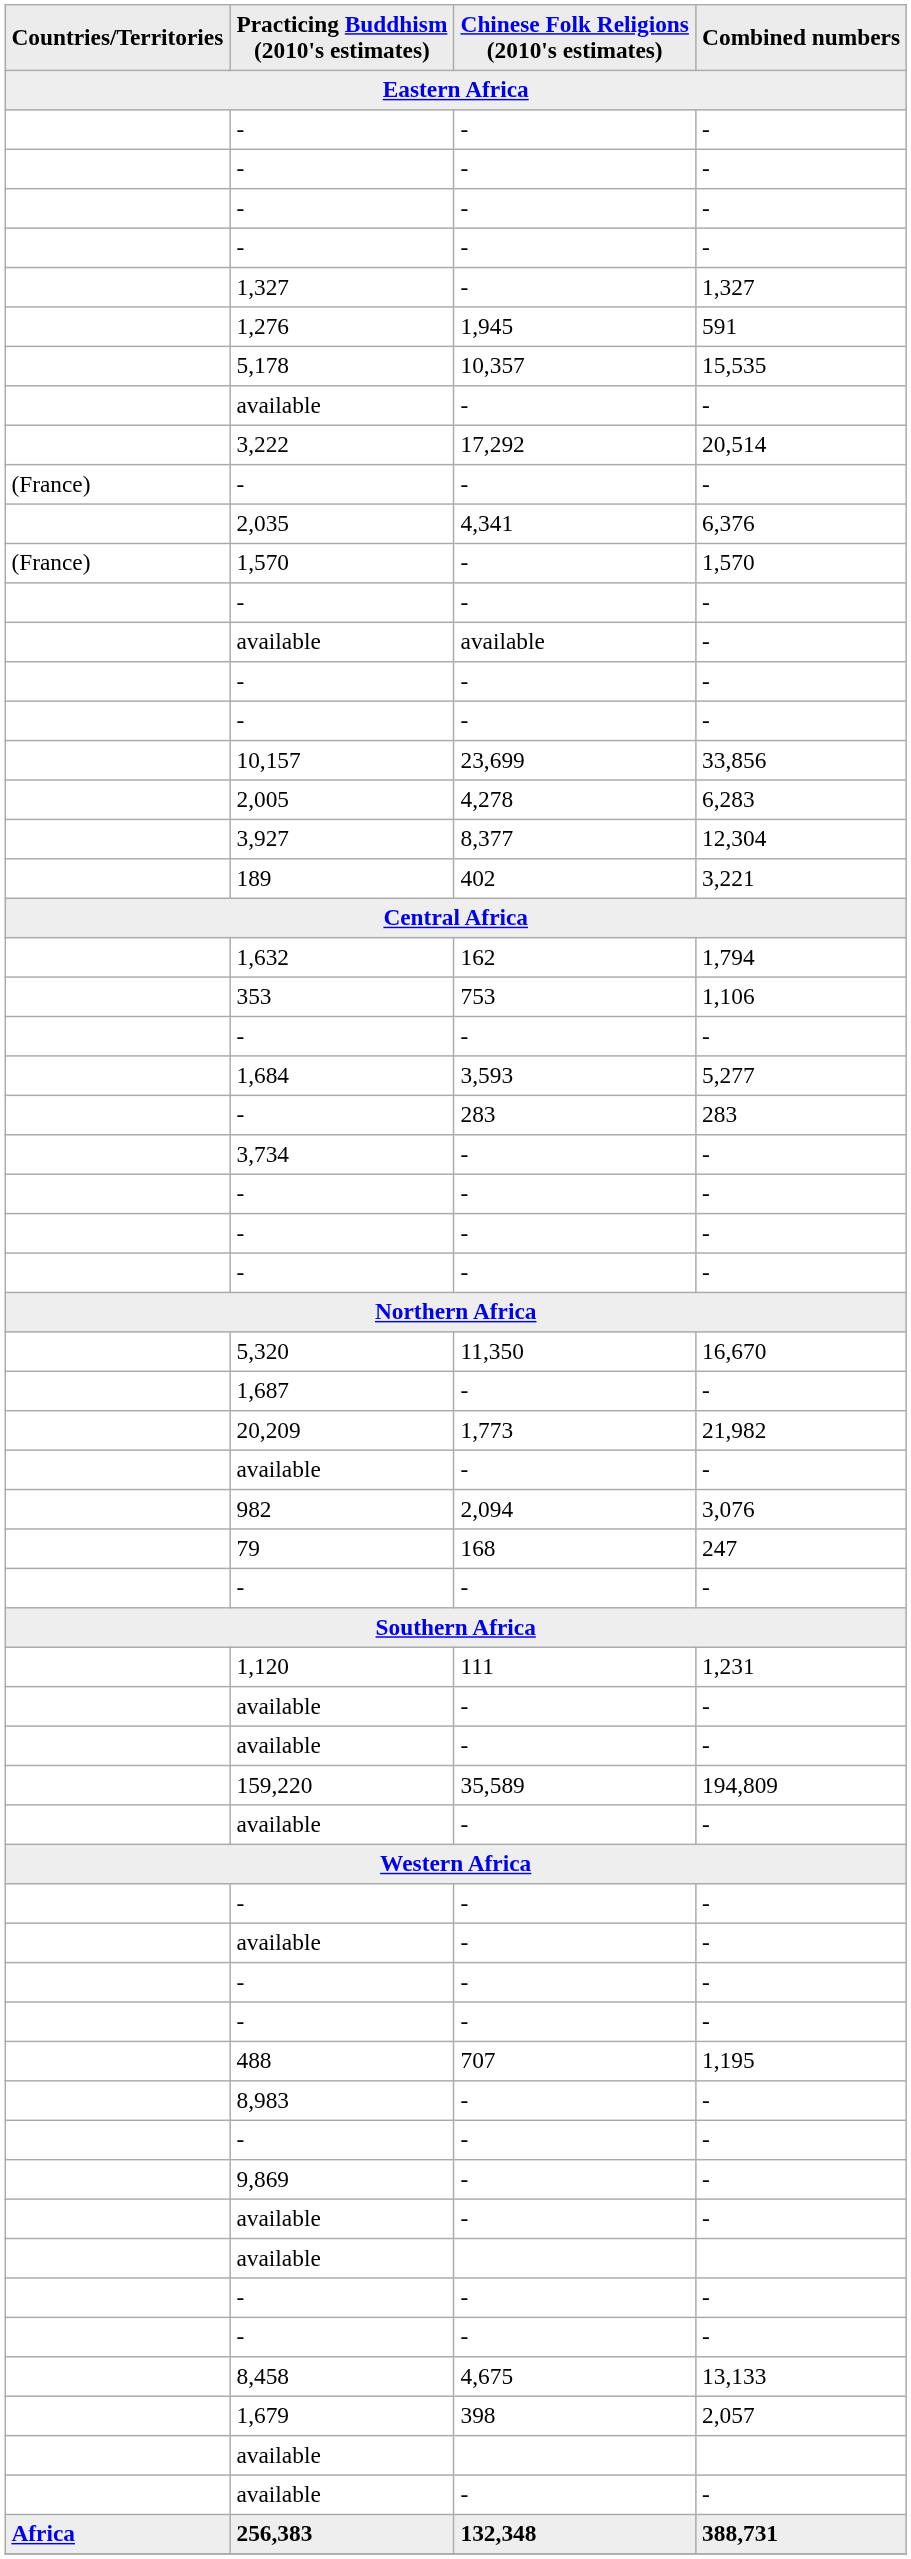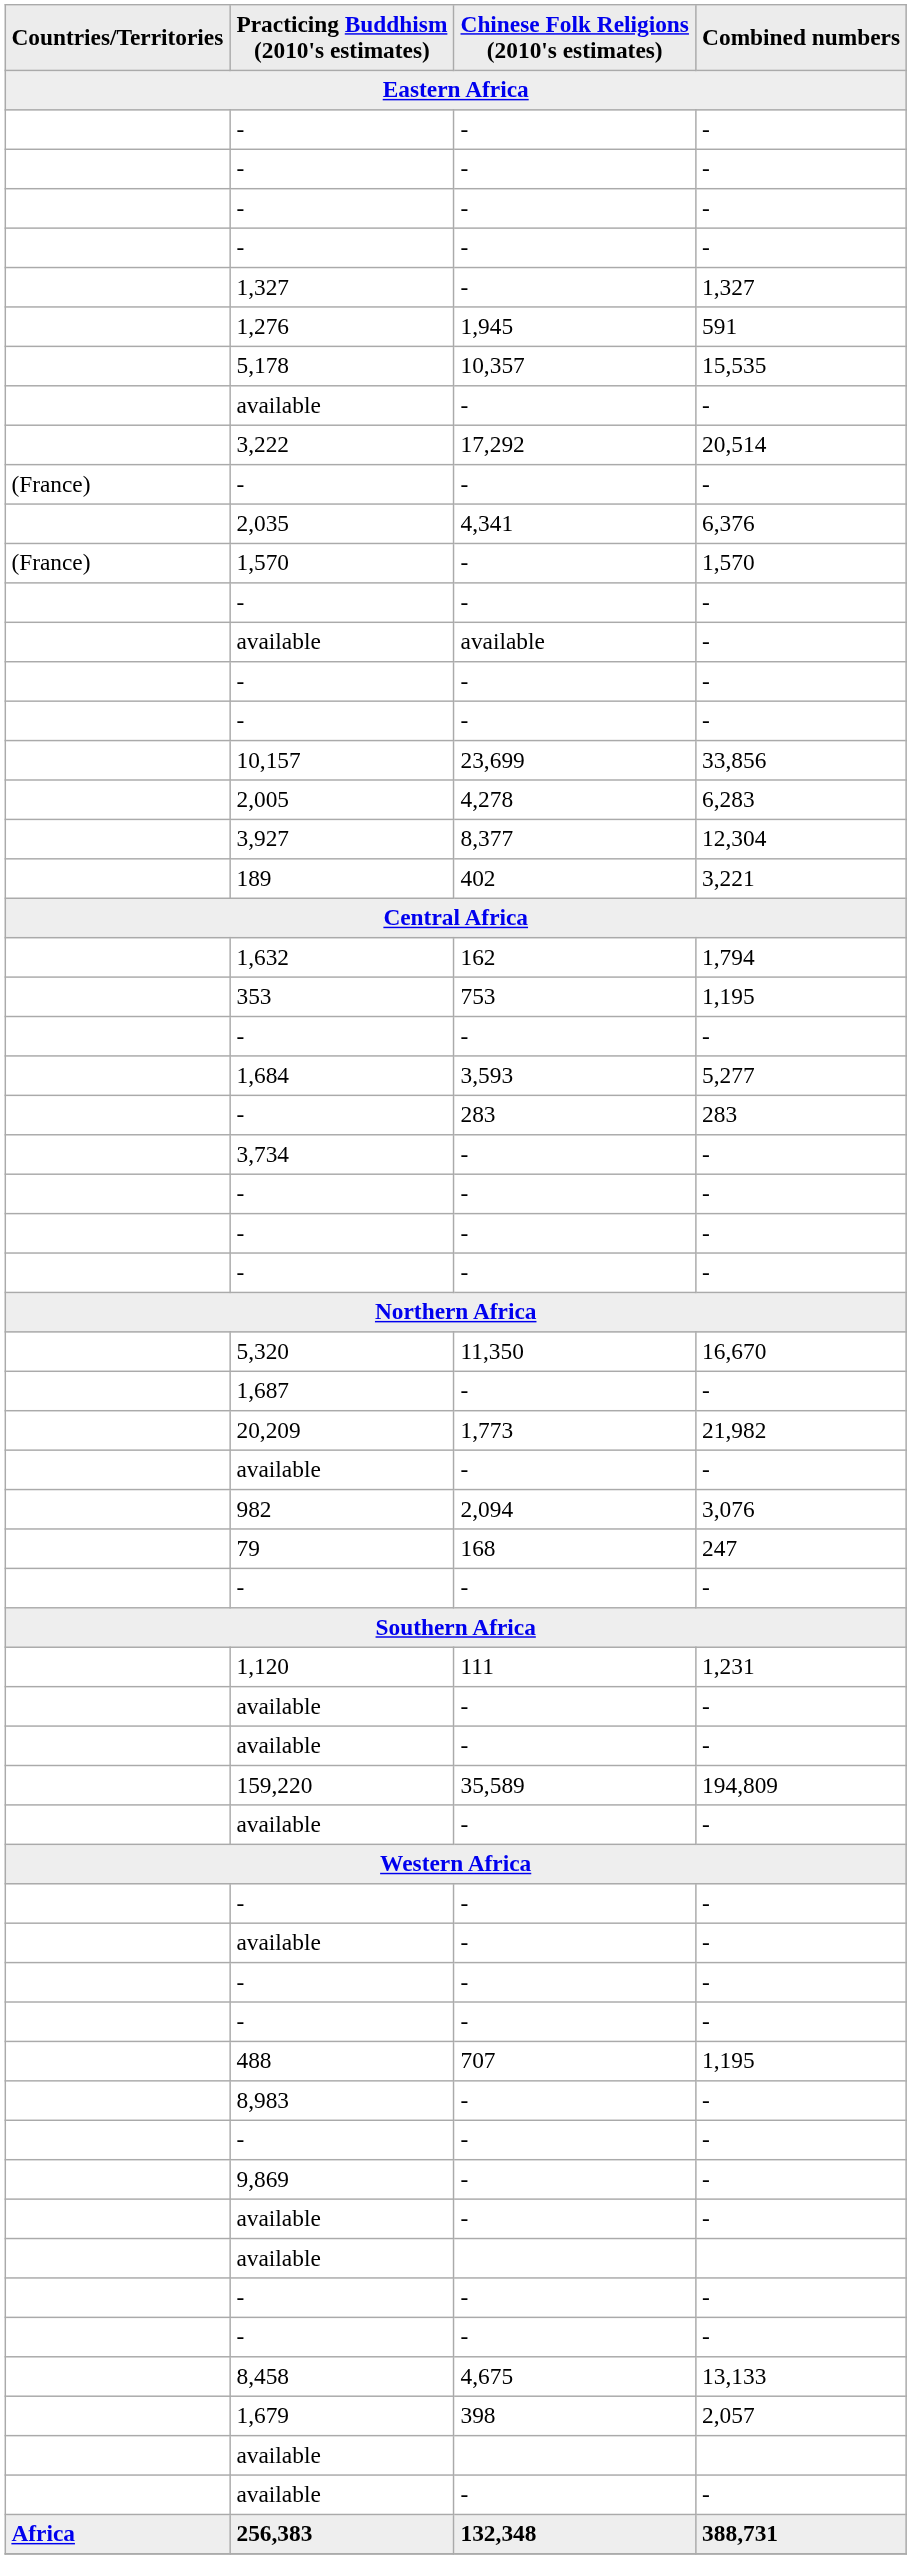 <table border="1" cellpadding="4" cellspacing="0" style="margin:1em auto; border:1px solid #aaa; border-collapse:collapse">
 <tr style="background:#ececec;">
 <th>Countries/Territories</th>
 <th>Practicing <a href='#'>Buddhism</a><br>(2010's estimates)</th>
 <th><a href='#'>Chinese Folk Religions</a><br>(2010's estimates)</th>
 <th>Combined numbers</th>
 </tr>
 <tr style="background:#eee;">
 <td colspan="4" style="text-align:center;"><strong><a href='#'>Eastern Africa</a></strong></td>
 </tr>
 <tr>
 <td></td>
 <td>-</td>
 <td>-</td>
 <td>-</td>
 </tr>
 <tr>
 <td></td>
 <td>-</td>
 <td>-</td>
 <td>-</td>
 </tr>
 <tr>
 <td></td>
 <td>-</td>
 <td>-</td>
 <td>-</td>
 </tr>
 <tr>
 <td></td>
 <td>-</td>
 <td>-</td>
 <td>-</td>
 </tr>
 <tr>
 <td></td>
 <td>1,327</td>
 <td>-</td>
 <td>1,327</td>
 </tr>
 <tr>
 <td></td>
 <td>1,276</td>
 <td>1,945</td>
 <td>591</td>
 </tr>
 <tr>
 <td></td>
 <td>5,178</td>
 <td>10,357</td>
 <td>15,535</td>
 </tr>
 <tr>
 <td></td>
 <td>available</td>
 <td>-</td>
 <td>-</td>
 </tr>
 <tr>
 <td></td>
 <td>3,222</td>
 <td>17,292</td>
 <td>20,514</td>
 </tr>
 <tr>
 <td> (France)</td>
 <td>-</td>
 <td>-</td>
 <td>-</td>
 </tr>
 <tr>
 <td></td>
 <td>2,035</td>
 <td>4,341</td>
 <td>6,376</td>
 </tr>
 <tr>
 <td> (France)</td>
 <td>1,570</td>
 <td>-</td>
 <td>1,570</td>
 </tr>
 <tr>
 <td></td>
 <td>-</td>
 <td>-</td>
 <td>-</td>
 </tr>
 <tr>
 <td></td>
 <td>available</td>
 <td>available</td>
 <td>-</td>
 </tr>
 <tr>
 <td></td>
 <td>-</td>
 <td>-</td>
 <td>-</td>
 </tr>
 <tr>
 <td></td>
 <td>-</td>
 <td>-</td>
 <td>-</td>
 </tr>
 <tr>
 <td></td>
 <td>10,157</td>
 <td>23,699</td>
 <td>33,856</td>
 </tr>
 <tr>
 <td></td>
 <td>2,005</td>
 <td>4,278</td>
 <td>6,283</td>
 </tr>
 <tr>
 <td></td>
 <td>3,927</td>
 <td>8,377</td>
 <td>12,304</td>
 </tr>
 <tr>
 <td></td>
 <td>189</td>
 <td>402</td>
 <td>3,221</td>
 </tr>
 <tr style="background:#eee;">
 <td colspan="4" style="text-align:center;"><strong><a href='#'>Central Africa</a></strong></td>
 </tr>
 <tr>
 <td></td>
 <td>1,632</td>
 <td>162</td>
 <td>1,794</td>
 </tr>
 <tr>
 <td></td>
 <td>353</td>
 <td>753</td>
-<td>1,106</td>
+<td>1,195</td>
 </tr>
 <tr>
 <td></td>
 <td>-</td>
 <td>-</td>
 <td>-</td>
 </tr>
 <tr>
 <td></td>
 <td>1,684</td>
 <td>3,593</td>
 <td>5,277</td>
 </tr>
 <tr>
 <td></td>
 <td>-</td>
 <td>283</td>
 <td>283</td>
 </tr>
 <tr>
 <td></td>
 <td>3,734</td>
 <td>-</td>
 <td>-</td>
 </tr>
 <tr>
 <td></td>
 <td>-</td>
 <td>-</td>
 <td>-</td>
 </tr>
 <tr>
 <td></td>
 <td>-</td>
 <td>-</td>
 <td>-</td>
 </tr>
 <tr>
 <td></td>
 <td>-</td>
 <td>-</td>
 <td>-</td>
 </tr>
 <tr style="background:#eee;">
 <td colspan="4" style="text-align:center;"><strong><a href='#'>Northern Africa</a></strong></td>
 </tr>
 <tr>
 <td></td>
 <td>5,320</td>
 <td>11,350</td>
 <td>16,670</td>
 </tr>
 <tr>
 <td></td>
 <td>1,687</td>
 <td>-</td>
 <td>-</td>
 </tr>
 <tr>
 <td></td>
 <td>20,209</td>
 <td>1,773</td>
 <td>21,982</td>
 </tr>
 <tr>
 <td></td>
 <td>available</td>
 <td>-</td>
 <td>-</td>
 </tr>
 <tr>
 <td></td>
 <td>982</td>
 <td>2,094</td>
 <td>3,076</td>
 </tr>
 <tr>
 <td></td>
 <td>79</td>
 <td>168</td>
 <td>247</td>
 </tr>
 <tr>
 <td></td>
 <td>-</td>
 <td>-</td>
 <td>-</td>
 </tr>
 <tr style="background:#eee;">
 <td colspan="4" style="text-align:center;"><strong><a href='#'>Southern Africa</a></strong></td>
 </tr>
 <tr>
 <td></td>
 <td>1,120</td>
 <td>111</td>
 <td>1,231</td>
 </tr>
 <tr>
 <td></td>
 <td>available</td>
 <td>-</td>
 <td>-</td>
 </tr>
 <tr>
 <td></td>
 <td>available</td>
 <td>-</td>
 <td>-</td>
 </tr>
 <tr>
 <td></td>
 <td>159,220</td>
 <td>35,589</td>
 <td>194,809</td>
 </tr>
 <tr>
 <td></td>
 <td>available</td>
 <td>-</td>
 <td>-</td>
 </tr>
 <tr style="background:#eee;">
 <td colspan="4" style="text-align:center;"><strong><a href='#'>Western Africa</a></strong></td>
 </tr>
 <tr>
 <td></td>
 <td>-</td>
 <td>-</td>
 <td>-</td>
 </tr>
 <tr>
 <td></td>
 <td>available</td>
 <td>-</td>
 <td>-</td>
 </tr>
 <tr>
 <td></td>
 <td>-</td>
 <td>-</td>
 <td>-</td>
 </tr>
 <tr>
 <td></td>
 <td>-</td>
 <td>-</td>
 <td>-</td>
 </tr>
 <tr>
 <td></td>
 <td>488</td>
 <td>707</td>
 <td>1,195</td>
 </tr>
 <tr>
 <td></td>
 <td>8,983</td>
 <td>-</td>
 <td>-</td>
 </tr>
 <tr>
 <td></td>
 <td>-</td>
 <td>-</td>
 <td>-</td>
 </tr>
 <tr>
 <td></td>
 <td>9,869</td>
 <td>-</td>
 <td>-</td>
 </tr>
 <tr>
 <td></td>
 <td>available</td>
 <td>-</td>
 <td>-</td>
 </tr>
 <tr>
 <td></td>
 <td>available</td>
 <td></td>
 <td></td>
 </tr>
 <tr>
 <td></td>
 <td>-</td>
 <td>-</td>
 <td>-</td>
 </tr>
 <tr>
 <td></td>
 <td>-</td>
 <td>-</td>
 <td>-</td>
 </tr>
 <tr>
 <td></td>
 <td>8,458</td>
 <td>4,675</td>
 <td>13,133</td>
 </tr>
 <tr>
 <td></td>
 <td>1,679</td>
 <td>398</td>
 <td>2,057</td>
 </tr>
 <tr>
 <td></td>
 <td>available</td>
 <td></td>
 <td></td>
 </tr>
 <tr>
 <td></td>
 <td>available</td>
 <td>-</td>
 <td>-</td>
 </tr>
 <tr style="font-weight:bold; background:#eee;">
 <td> <a href='#'>Africa</a></td>
 <td><strong>256,383</strong></td>
 <td><strong>132,348</strong></td>
 <td><strong>388,731</strong></td>
 </tr>
 <tr>
 </tr>
 </table>
